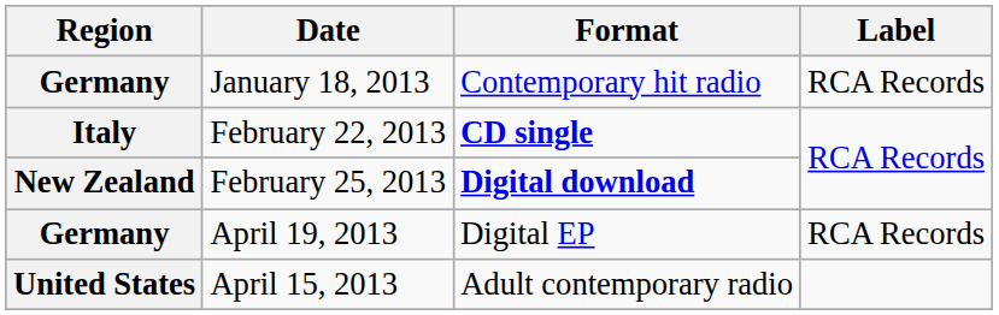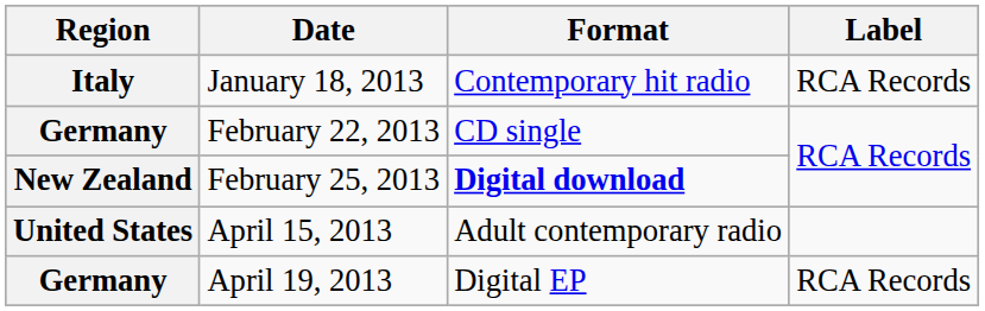 <table class="wikitable plainrowheaders">
 <tr>
 <th scope="col">Region</th>
 <th scope="col">Date</th>
 <th scope="col">Format</th>
 <th scope="col">Label</th>
 </tr>
 <tr>
-<th scope="row">Germany</th>
+<th scope="row">Italy</th>
 <td>January 18, 2013</td>
 <td><a href='#'>Contemporary hit radio</a></td>
 <td>RCA Records</td>
 </tr>
 <tr>
-<th scope="row">Italy</th>
+<th scope="row">Germany</th>
 <td>February 22, 2013</td>
-<td><strong><a href='#'>CD single</a></strong></td>
+<td><a href='#'>CD single</a></td>
 <td rowspan="2"><a href='#'>RCA Records</a></td>
 </tr>
 <tr>
 <th scope="row">New Zealand</th>
 <td>February 25, 2013</td>
 <td><strong><a href='#'>Digital download</a></strong></td>
 </tr>
 <tr>
+<th scope="row">United States</th>
+<td>April 15, 2013</td>
+<td>Adult contemporary radio</td>
+<td></td>
+</tr>
+<tr>
 <th scope="row">Germany</th>
 <td>April 19, 2013</td>
 <td>Digital <a href='#'>EP</a></td>
 <td>RCA Records</td>
 </tr>
-<tr>
-<th scope="row">United States</th>
-<td>April 15, 2013</td>
-<td>Adult contemporary radio</td>
-<td></td>
-</tr>
 </table>
